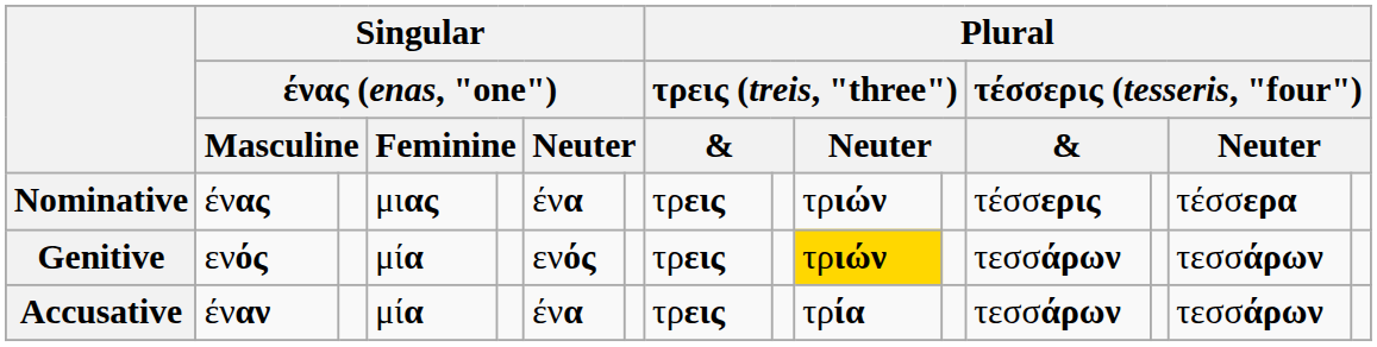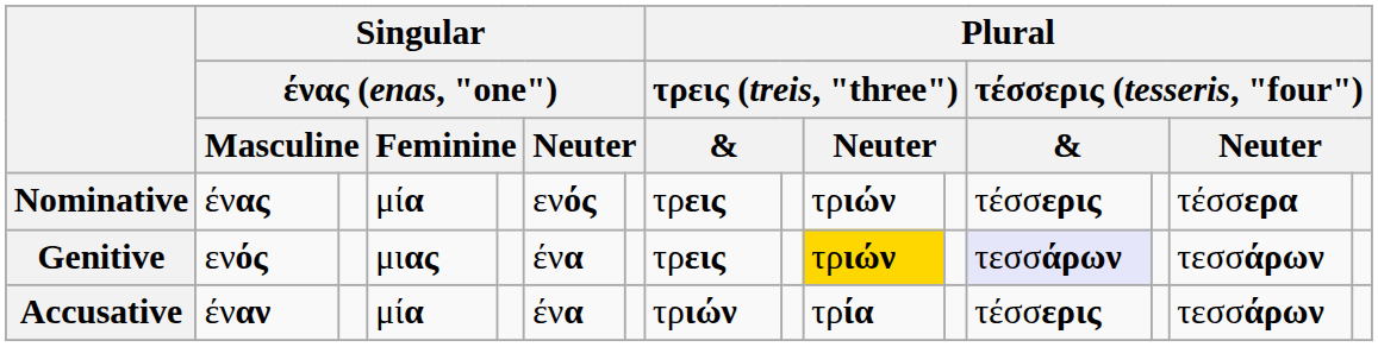 <table class="wikitable">
 <tr>
 <th rowspan="3"></th>
 <th colspan="6">Singular</th>
 <th colspan="8">Plural</th>
 </tr>
 <tr>
 <th colspan="6">ένας (<em>enas</em>, "one")</th>
 <th colspan="4">τρεις (<em>treis</em>, "three")</th>
 <th colspan="4">τέσσερις (<em>tesseris</em>, "four")</th>
 </tr>
 <tr>
 <th colspan="2">Masculine</th>
 <th colspan="2">Feminine</th>
 <th colspan="2">Neuter</th>
 <th colspan="2"> & </th>
 <th colspan="2">Neuter</th>
 <th colspan="2"> & </th>
 <th colspan="2">Neuter</th>
 </tr>
 <tr>
 <th>Nominative</th>
 <td>έν<strong>ας</strong></td>
 <td></td>
-<td>μι<strong>ας</strong></td>
+<td>μί<strong>α</strong></td>
 <td></td>
-<td>έν<strong>α</strong></td>
+<td>εν<strong>ός</strong></td>
 <td></td>
 <td>τρ<strong>εις</strong></td>
 <td></td>
 <td>τρ<strong>ιών</strong></td>
 <td></td>
 <td>τέσσ<strong>ερις</strong></td>
 <td></td>
 <td>τέσσ<strong>ερα</strong></td>
 <td></td>
 </tr>
 <tr>
 <th>Genitive</th>
 <td>εν<strong>ός</strong></td>
 <td></td>
-<td>μί<strong>α</strong></td>
+<td>μι<strong>ας</strong></td>
 <td></td>
-<td>εν<strong>ός</strong></td>
+<td>έν<strong>α</strong></td>
 <td></td>
 <td>τρ<strong>εις</strong></td>
 <td></td>
 <td style="background: gold;">τρ<strong>ιών</strong></td>
 <td></td>
-<td>τεσσ<strong>άρων</strong></td>
+<td style="background: lavender;">τεσσ<strong>άρων</strong></td>
 <td></td>
 <td>τεσσ<strong>άρων</strong></td>
 <td></td>
 </tr>
 <tr>
 <th>Accusative</th>
 <td>έν<strong>αν</strong></td>
 <td></td>
 <td>μί<strong>α</strong></td>
 <td></td>
 <td>έν<strong>α</strong></td>
 <td></td>
-<td>τρ<strong>εις</strong></td>
+<td>τρ<strong>ιών</strong></td>
 <td></td>
 <td>τρ<strong>ία</strong></td>
 <td></td>
-<td>τεσσ<strong>άρων</strong></td>
+<td>τέσσ<strong>ερις</strong></td>
 <td></td>
 <td>τεσσ<strong>άρων</strong></td>
 <td></td>
 </tr>
 </table>
